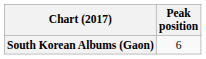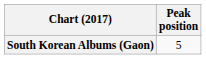 <table class="wikitable plainrowheaders" style="text-align:center">
 <tr>
 <th scope="col">Chart (2017)</th>
 <th scope="col">Peak<br>position</th>
 </tr>
 <tr>
 <th scope="row">South Korean Albums (Gaon)</th>
-<td>6</td>
+<td>5</td>
 </tr>
 </table>
